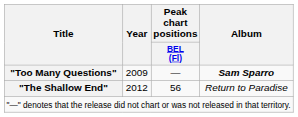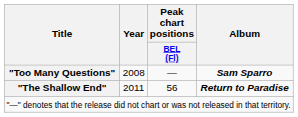 <table class="wikitable plainrowheaders" style="text-align:center;">
 <tr>
 <th scope="col" rowspan="2">Title</th>
 <th scope="col" rowspan="2">Year</th>
 <th scope="col" colspan="1">Peak chart positions</th>
 <th scope="col" rowspan="2">Album</th>
 </tr>
 <tr>
 <th scope="col" style="width:3em;font-size:85%;"><a href='#'>BEL<br>(Fl)</a><br></th>
 </tr>
 <tr>
 <th scope="row">"Too Many Questions"</th>
-<td>2009</td>
+<td>2008</td>
 <td>—</td>
 <td><strong><em>Sam Sparro</em></strong></td>
 </tr>
 <tr>
 <th scope="row">"The Shallow End"</th>
-<td>2012</td>
+<td>2011</td>
 <td>56</td>
-<td><em>Return to Paradise</em></td>
+<td><strong><em>Return to Paradise</em></strong></td>
 </tr>
 <tr>
 <td colspan="6" align="center"><small>"—" denotes that the release did not chart or was not released in that territory.</small></td>
 </tr>
 </table>
